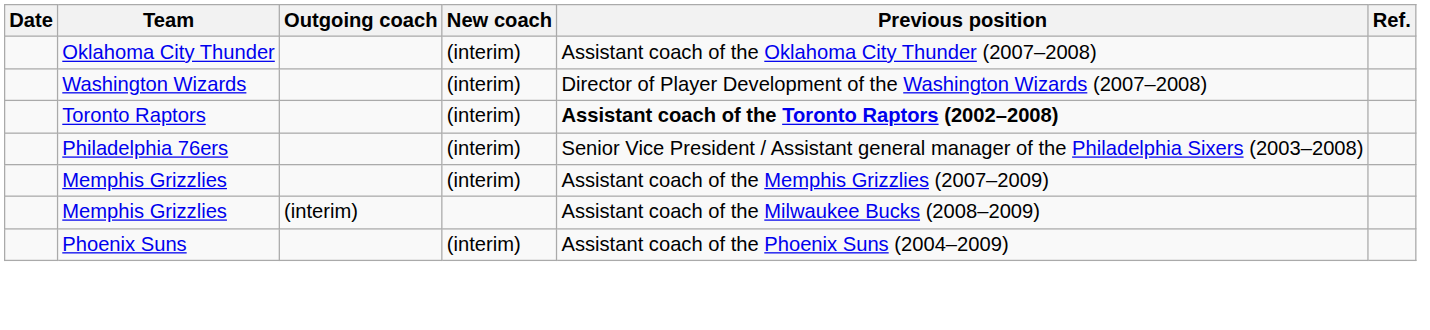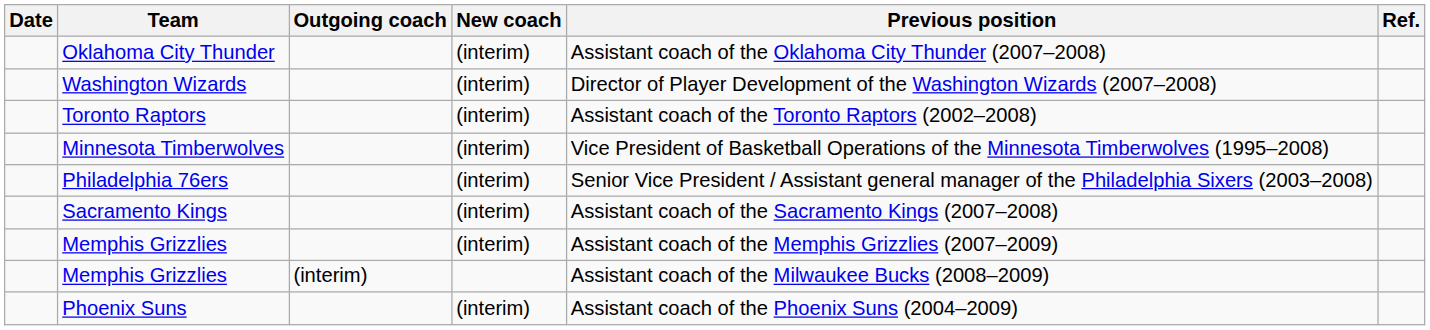 <table class="wikitable sortable">
 <tr>
 <th>Date</th>
 <th>Team</th>
 <th>Outgoing coach</th>
 <th>New coach</th>
 <th>Previous position</th>
 <th class=unsortable>Ref.</th>
 </tr>
 <tr>
 <td></td>
 <td><a href='#'>Oklahoma City Thunder</a></td>
 <td></td>
 <td><strong></strong> (interim)</td>
 <td>Assistant coach of the <a href='#'>Oklahoma City Thunder</a> (2007–2008)</td>
 <td align=center></td>
 </tr>
 <tr>
 <td></td>
 <td><a href='#'>Washington Wizards</a></td>
 <td></td>
 <td><strong></strong> (interim)</td>
 <td>Director of Player Development of the <a href='#'>Washington Wizards</a> (2007–2008)</td>
 <td align=center></td>
 </tr>
 <tr>
 <td></td>
 <td><a href='#'>Toronto Raptors</a></td>
 <td></td>
 <td><strong></strong> (interim)</td>
-<td><strong>Assistant coach of the <a href='#'>Toronto Raptors</a> (2002–2008)</strong></td>
+<td>Assistant coach of the <a href='#'>Toronto Raptors</a> (2002–2008)</td>
+<td align=center></td>
+</tr>
+<tr>
+<td></td>
+<td><a href='#'>Minnesota Timberwolves</a></td>
+<td></td>
+<td><strong></strong> (interim)</td>
+<td>Vice President of Basketball Operations of the <a href='#'>Minnesota Timberwolves</a> (1995–2008)</td>
 <td align=center></td>
 </tr>
 <tr>
 <td></td>
 <td><a href='#'>Philadelphia 76ers</a></td>
 <td></td>
 <td><strong></strong> (interim)</td>
 <td>Senior Vice President / Assistant general manager of the <a href='#'>Philadelphia Sixers</a> (2003–2008)</td>
+<td align=center></td>
+</tr>
+<tr>
+<td></td>
+<td><a href='#'>Sacramento Kings</a></td>
+<td></td>
+<td><strong></strong> (interim)</td>
+<td>Assistant coach of the <a href='#'>Sacramento Kings</a> (2007–2008)</td>
 <td align=center></td>
 </tr>
 <tr>
 <td></td>
 <td><a href='#'>Memphis Grizzlies</a></td>
 <td></td>
 <td><strong></strong> (interim)</td>
 <td>Assistant coach of the <a href='#'>Memphis Grizzlies</a> (2007–2009)</td>
 <td align=center></td>
 </tr>
 <tr>
 <td></td>
 <td><a href='#'>Memphis Grizzlies</a></td>
 <td> (interim)</td>
 <td><strong></strong></td>
 <td>Assistant coach of the <a href='#'>Milwaukee Bucks</a> (2008–2009)</td>
 <td align=center></td>
 </tr>
 <tr>
 <td></td>
 <td><a href='#'>Phoenix Suns</a></td>
 <td></td>
 <td><strong></strong> (interim)</td>
 <td>Assistant coach of the <a href='#'>Phoenix Suns</a> (2004–2009)</td>
 <td align=center></td>
 </tr>
 </table>
